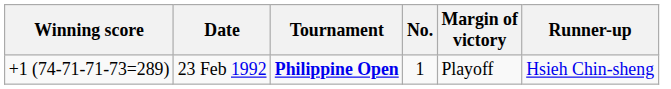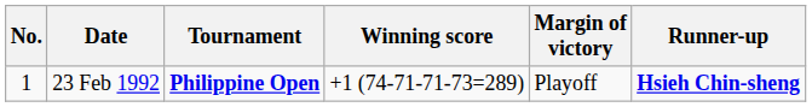 <table class="wikitable" style="font-size:95%;">
 <tr>
-<th>Winning score</th>
+<th>No.</th>
 <th>Date</th>
 <th>Tournament</th>
-<th>No.</th>
+<th>Winning score</th>
 <th>Margin of<br>victory</th>
 <th>Runner-up</th>
 </tr>
 <tr>
-<td>+1 (74-71-71-73=289)</td>
+<td align=center>1</td>
 <td align=right>23 Feb <a href='#'>1992</a></td>
 <td><strong><a href='#'>Philippine Open</a></strong></td>
-<td align=center>1</td>
+<td>+1 (74-71-71-73=289)</td>
 <td>Playoff</td>
-<td> <a href='#'>Hsieh Chin-sheng</a></td>
+<td><strong> <a href='#'>Hsieh Chin-sheng</a></strong></td>
 </tr>
 </table>
